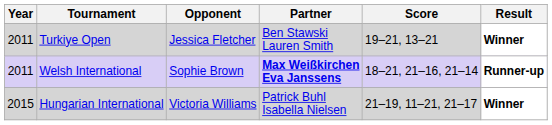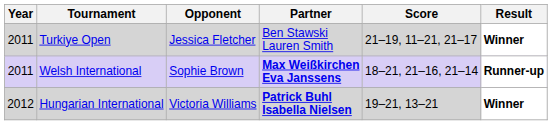 <table class="sortable wikitable" style="font-size: 90%;">
 <tr>
 <th>Year</th>
 <th>Tournament</th>
 <th>Opponent</th>
 <th>Partner</th>
 <th>Score</th>
 <th>Result</th>
 </tr>
 <tr style="background:#D5D5D5">
 <td align="center">2011</td>
 <td align="left"><a href='#'>Turkiye Open</a></td>
 <td align="left"> <a href='#'>Jessica Fletcher</a></td>
 <td align="left"> <a href='#'>Ben Stawski</a><br> <a href='#'>Lauren Smith</a></td>
-<td align="left">19–21, 13–21</td>
+<td align="left">21–19, 11–21, 21–17</td>
 <td style="text-align:left; background:white"> <strong>Winner</strong></td>
 </tr>
 <tr style="background:#D8CEF6">
 <td align="center">2011</td>
 <td align="left"><a href='#'>Welsh International</a></td>
 <td align="left"> <a href='#'>Sophie Brown</a></td>
 <td align="left"><strong> <a href='#'>Max Weißkirchen</a><br> <a href='#'>Eva Janssens</a></strong></td>
 <td align="left">18–21, 21–16, 21–14</td>
 <td style="text-align:left; background:white"> <strong>Runner-up</strong></td>
 </tr>
 <tr style="background:#D5D5D5">
-<td align="center">2015</td>
+<td align="center">2012</td>
 <td align="left"><a href='#'>Hungarian International</a></td>
 <td align="left"> <a href='#'>Victoria Williams</a></td>
-<td align="left"> <a href='#'>Patrick Buhl</a><br> <a href='#'>Isabella Nielsen</a></td>
-<td align="left">21–19, 11–21, 21–17</td>
+<td align="left"><strong> <a href='#'>Patrick Buhl</a><br> <a href='#'>Isabella Nielsen</a></strong></td>
+<td align="left">19–21, 13–21</td>
 <td style="text-align:left; background:white"> <strong>Winner</strong></td>
 </tr>
 </table>
